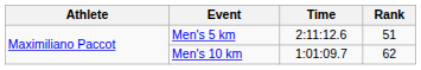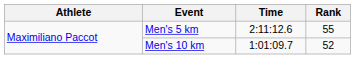 <table class="wikitable" style="text-align:center; font-size:90%; width:30%;">
 <tr>
 <th>Athlete</th>
 <th>Event</th>
 <th>Time</th>
 <th>Rank</th>
 </tr>
 <tr>
 <td align=left rowspan=2><a href='#'>Maximiliano Paccot</a></td>
 <td align=left><a href='#'>Men's 5 km</a></td>
 <td>2:11:12.6</td>
-<td>51</td>
+<td>55</td>
 </tr>
 <tr>
 <td align=left><a href='#'>Men's 10 km</a></td>
 <td>1:01:09.7</td>
-<td>62</td>
+<td>52</td>
 </tr>
 </table>
